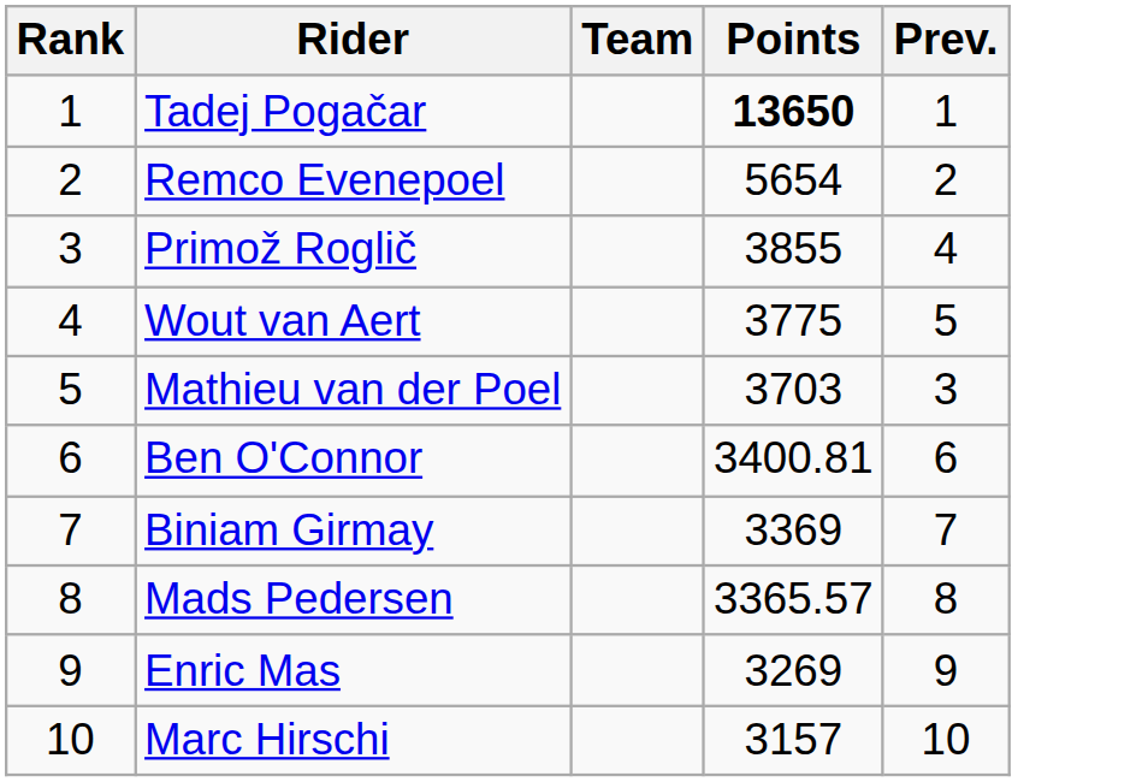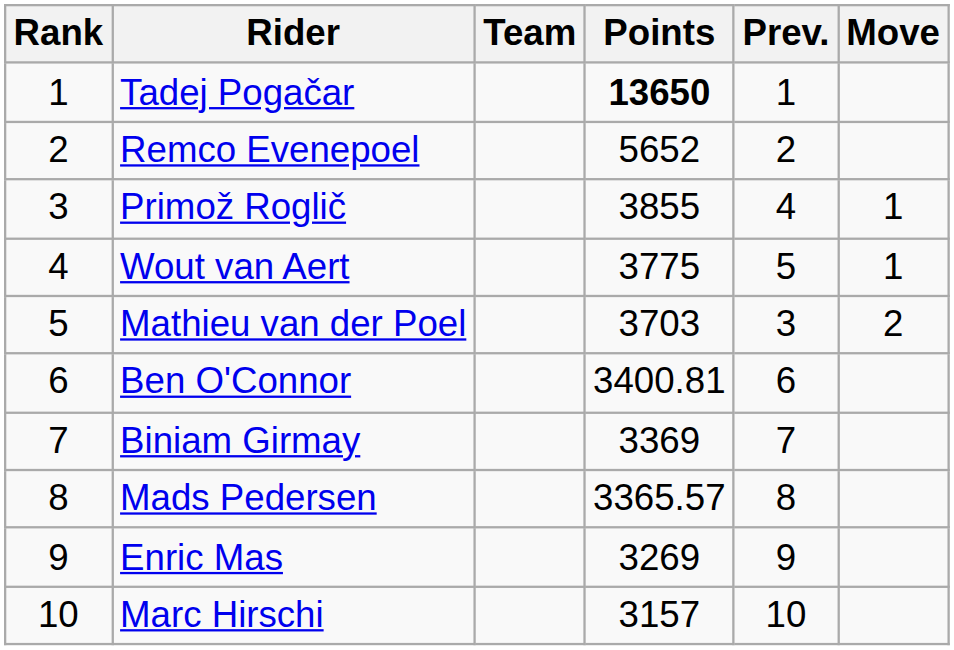 <table class="wikitable sortable" style="text-align:center">
 <tr>
 <th>Rank</th>
 <th>Rider</th>
 <th>Team</th>
 <th>Points</th>
 <th>Prev.</th>
+<th>Move</th>
 </tr>
 <tr>
 <td>1</td>
 <td style="text-align:left"> <a href='#'>Tadej Pogačar</a></td>
 <td style="text-align:left"></td>
 <td><strong>13650</strong></td>
 <td>1</td>
+<td></td>
 </tr>
 <tr>
 <td>2</td>
 <td style="text-align:left"> <a href='#'>Remco Evenepoel</a></td>
 <td style="text-align:left"></td>
-<td>5654</td>
+<td>5652</td>
 <td>2</td>
+<td></td>
 </tr>
 <tr>
 <td>3</td>
 <td style="text-align:left"> <a href='#'>Primož Roglič</a></td>
 <td style="text-align:left"></td>
 <td>3855</td>
 <td>4</td>
+<td> 1</td>
 </tr>
 <tr>
 <td>4</td>
 <td style="text-align:left"> <a href='#'>Wout van Aert</a></td>
 <td style="text-align:left"></td>
 <td>3775</td>
 <td>5</td>
+<td> 1</td>
 </tr>
 <tr>
 <td>5</td>
 <td style="text-align:left"> <a href='#'>Mathieu van der Poel</a></td>
 <td style="text-align:left"></td>
 <td>3703</td>
 <td>3</td>
+<td> 2</td>
 </tr>
 <tr>
 <td>6</td>
 <td style="text-align:left"> <a href='#'>Ben O'Connor</a></td>
 <td style="text-align:left"></td>
 <td>3400.81</td>
 <td>6</td>
+<td></td>
 </tr>
 <tr>
 <td>7</td>
 <td style="text-align:left"> <a href='#'>Biniam Girmay</a></td>
 <td style="text-align:left"></td>
 <td>3369</td>
 <td>7</td>
+<td></td>
 </tr>
 <tr>
 <td>8</td>
 <td style="text-align:left"> <a href='#'>Mads Pedersen</a></td>
 <td style="text-align:left"></td>
 <td>3365.57</td>
 <td>8</td>
+<td></td>
 </tr>
 <tr>
 <td>9</td>
 <td style="text-align:left"> <a href='#'>Enric Mas</a></td>
 <td style="text-align:left"></td>
 <td>3269</td>
 <td>9</td>
+<td></td>
 </tr>
 <tr>
 <td>10</td>
 <td style="text-align:left"> <a href='#'>Marc Hirschi</a></td>
 <td style="text-align:left"></td>
 <td>3157</td>
 <td>10</td>
+<td></td>
 </tr>
 </table>
